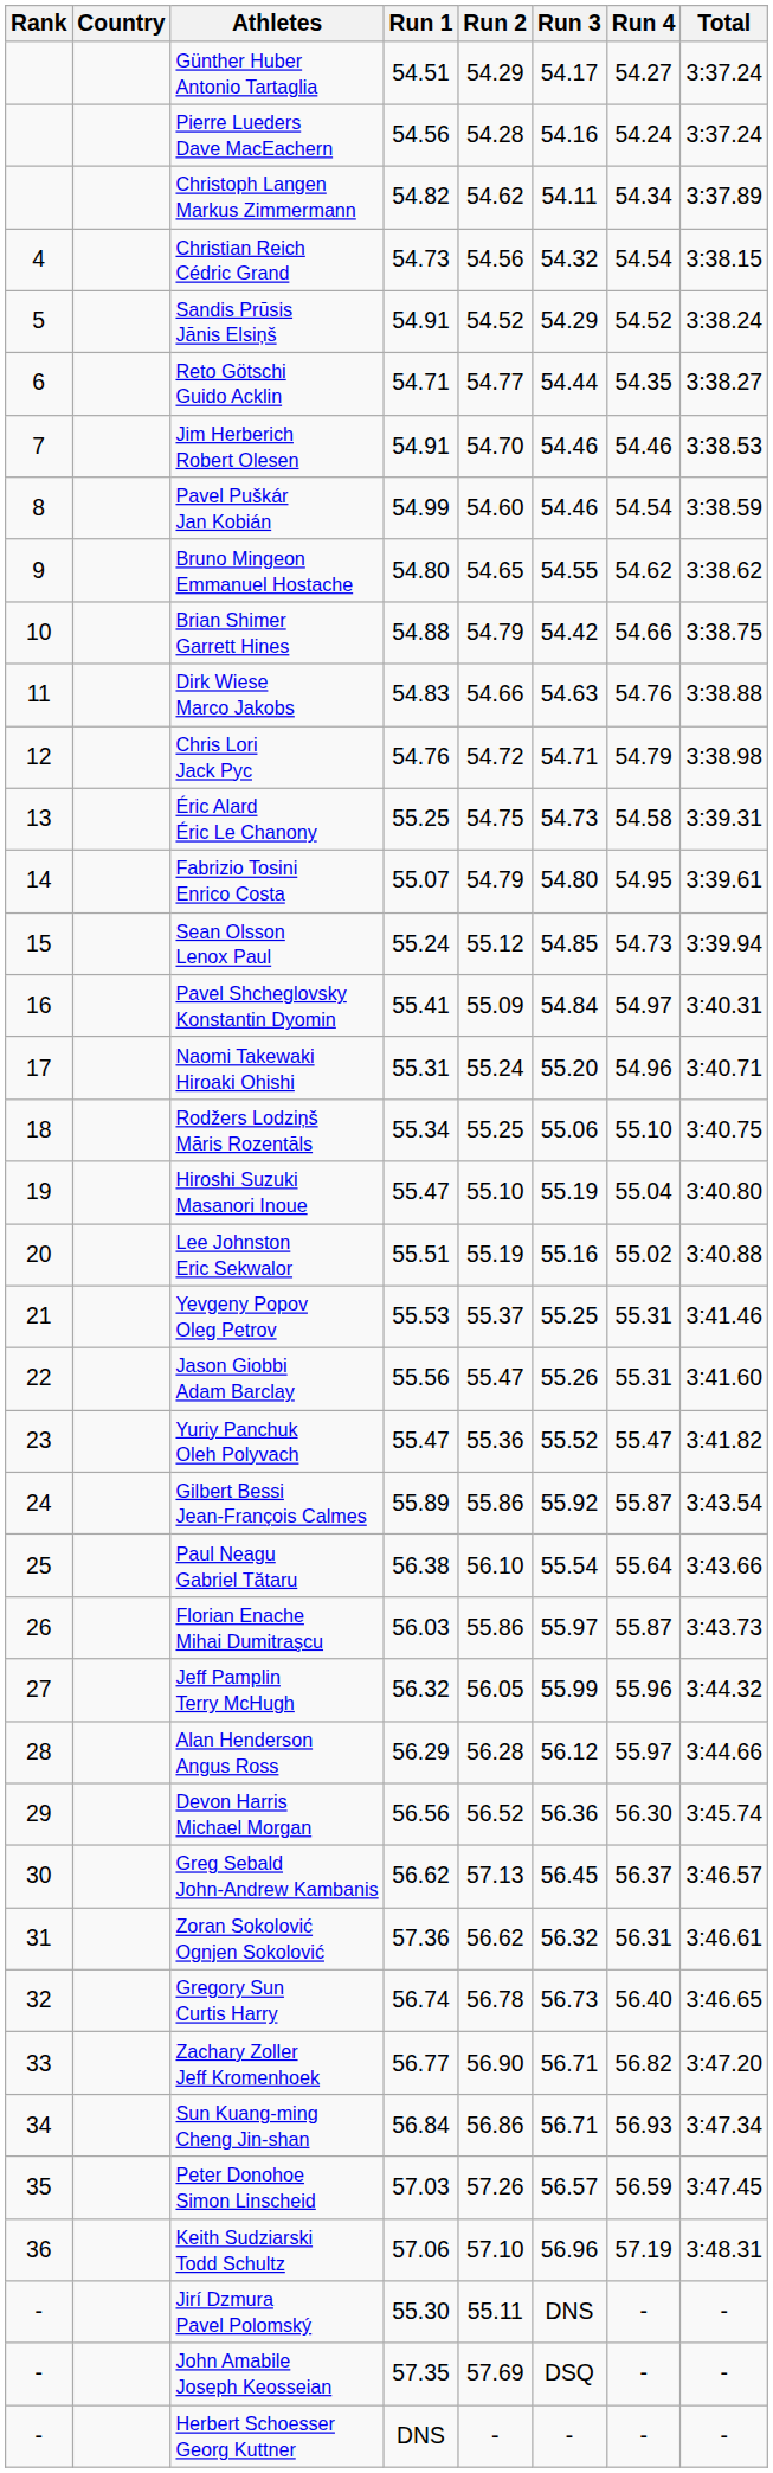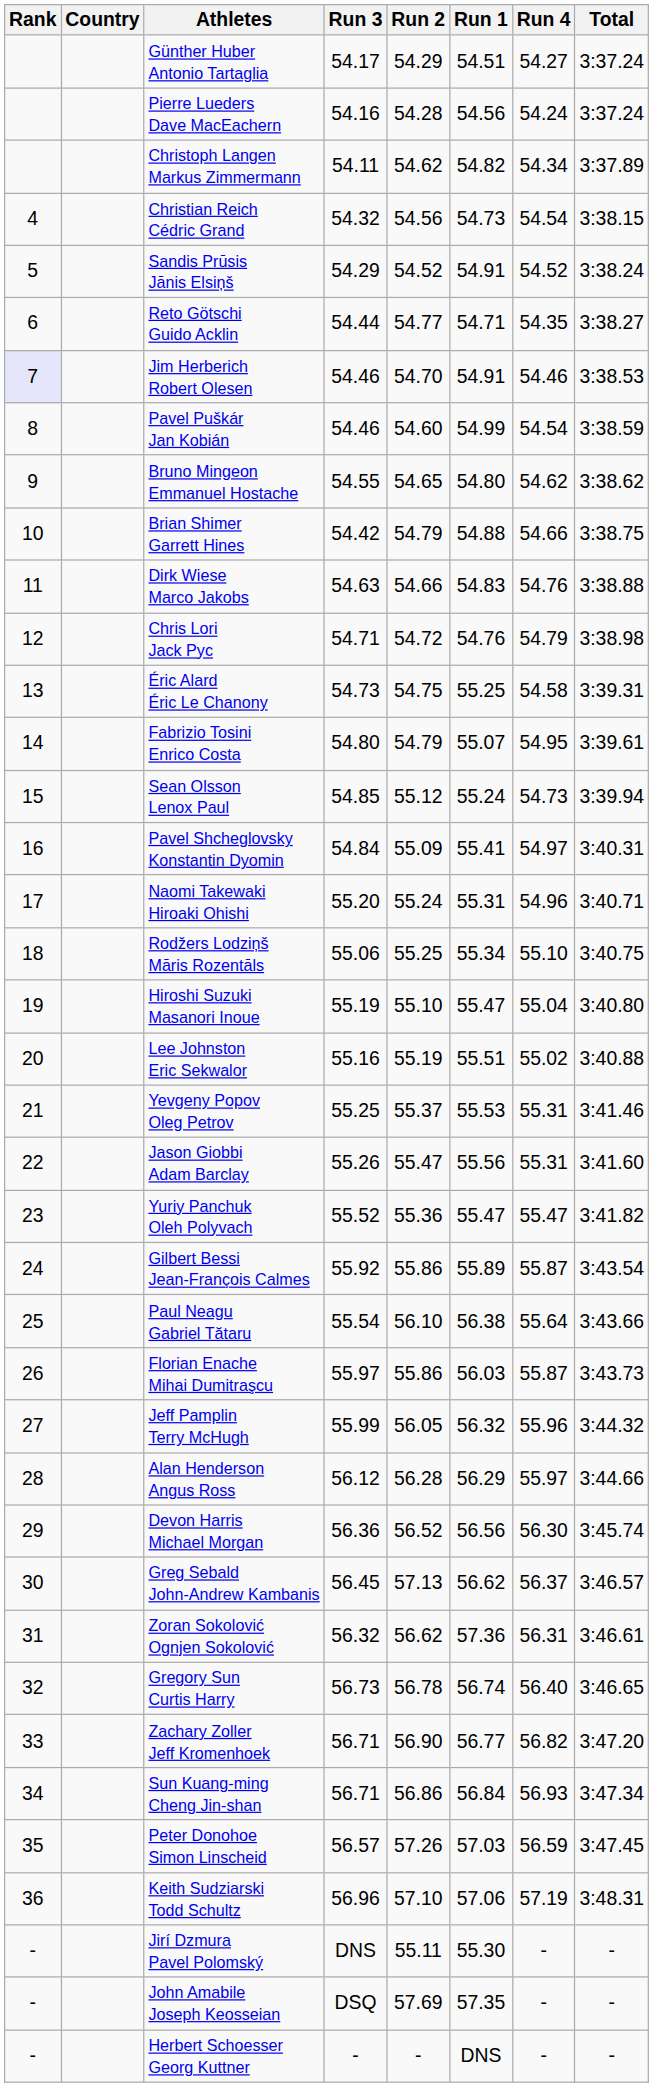 <table class="wikitable sortable" style="text-align:center">
 <tr>
 <th>Rank</th>
 <th>Country</th>
 <th>Athletes</th>
+<th>Run 3</th>
+<th>Run 2</th>
 <th>Run 1</th>
-<th>Run 2</th>
-<th>Run 3</th>
 <th>Run 4</th>
 <th>Total</th>
 </tr>
 <tr>
 <td></td>
 <td align=left></td>
 <td align=left><small> <a href='#'>Günther Huber</a> <br> <a href='#'>Antonio Tartaglia</a> </small></td>
+<td>54.17</td>
+<td>54.29</td>
 <td>54.51</td>
-<td>54.29</td>
-<td>54.17</td>
 <td>54.27</td>
 <td>3:37.24</td>
 </tr>
 <tr>
 <td></td>
 <td align=left></td>
 <td align=left><small> <a href='#'>Pierre Lueders</a> <br> <a href='#'>Dave MacEachern</a></small></td>
+<td>54.16</td>
+<td>54.28</td>
 <td>54.56</td>
-<td>54.28</td>
-<td>54.16</td>
 <td>54.24</td>
 <td>3:37.24</td>
 </tr>
 <tr>
 <td></td>
 <td align=left></td>
 <td align=left><small> <a href='#'>Christoph Langen</a> <br> <a href='#'>Markus Zimmermann</a> </small></td>
+<td>54.11</td>
+<td>54.62</td>
 <td>54.82</td>
-<td>54.62</td>
-<td>54.11</td>
 <td>54.34</td>
 <td>3:37.89</td>
 </tr>
 <tr>
 <td>4</td>
 <td align=left></td>
 <td align=left><small> <a href='#'>Christian Reich</a> <br> <a href='#'>Cédric Grand</a> </small></td>
+<td>54.32</td>
+<td>54.56</td>
 <td>54.73</td>
-<td>54.56</td>
-<td>54.32</td>
 <td>54.54</td>
 <td>3:38.15</td>
 </tr>
 <tr>
 <td>5</td>
 <td align=left></td>
 <td align=left><small> <a href='#'>Sandis Prūsis</a> <br> <a href='#'>Jānis Elsiņš</a></small></td>
+<td>54.29</td>
+<td>54.52</td>
 <td>54.91</td>
-<td>54.52</td>
-<td>54.29</td>
 <td>54.52</td>
 <td>3:38.24</td>
 </tr>
 <tr>
 <td>6</td>
 <td align=left></td>
 <td align=left><small> <a href='#'>Reto Götschi</a> <br> <a href='#'>Guido Acklin</a></small></td>
+<td>54.44</td>
+<td>54.77</td>
 <td>54.71</td>
-<td>54.77</td>
-<td>54.44</td>
 <td>54.35</td>
 <td>3:38.27</td>
 </tr>
 <tr>
-<td>7</td>
+<td style="background: lavender;">7</td>
 <td align=left></td>
 <td align=left><small> <a href='#'>Jim Herberich</a> <br> <a href='#'>Robert Olesen</a> </small></td>
+<td>54.46</td>
+<td>54.70</td>
 <td>54.91</td>
-<td>54.70</td>
-<td>54.46</td>
 <td>54.46</td>
 <td>3:38.53</td>
 </tr>
 <tr>
 <td>8</td>
 <td align=left></td>
 <td align=left><small> <a href='#'>Pavel Puškár</a> <br> <a href='#'>Jan Kobián</a></small></td>
+<td>54.46</td>
+<td>54.60</td>
 <td>54.99</td>
-<td>54.60</td>
-<td>54.46</td>
 <td>54.54</td>
 <td>3:38.59</td>
 </tr>
 <tr>
 <td>9</td>
 <td align=left></td>
 <td align=left><small> <a href='#'>Bruno Mingeon</a> <br> <a href='#'>Emmanuel Hostache</a> </small></td>
+<td>54.55</td>
+<td>54.65</td>
 <td>54.80</td>
-<td>54.65</td>
-<td>54.55</td>
 <td>54.62</td>
 <td>3:38.62</td>
 </tr>
 <tr>
 <td>10</td>
 <td align=left></td>
 <td align=left><small> <a href='#'>Brian Shimer</a> <br> <a href='#'>Garrett Hines</a></small></td>
+<td>54.42</td>
+<td>54.79</td>
 <td>54.88</td>
-<td>54.79</td>
-<td>54.42</td>
 <td>54.66</td>
 <td>3:38.75</td>
 </tr>
 <tr>
 <td>11</td>
 <td align=left></td>
 <td align=left><small> <a href='#'>Dirk Wiese</a> <br> <a href='#'>Marco Jakobs</a> </small></td>
+<td>54.63</td>
+<td>54.66</td>
 <td>54.83</td>
-<td>54.66</td>
-<td>54.63</td>
 <td>54.76</td>
 <td>3:38.88</td>
 </tr>
 <tr>
 <td>12</td>
 <td align=left></td>
 <td align=left><small> <a href='#'>Chris Lori</a> <br> <a href='#'>Jack Pyc</a></small></td>
+<td>54.71</td>
+<td>54.72</td>
 <td>54.76</td>
-<td>54.72</td>
-<td>54.71</td>
 <td>54.79</td>
 <td>3:38.98</td>
 </tr>
 <tr>
 <td>13</td>
 <td align=left></td>
 <td align=left><small> <a href='#'>Éric Alard</a> <br> <a href='#'>Éric Le Chanony</a> </small></td>
+<td>54.73</td>
+<td>54.75</td>
 <td>55.25</td>
-<td>54.75</td>
-<td>54.73</td>
 <td>54.58</td>
 <td>3:39.31</td>
 </tr>
 <tr>
 <td>14</td>
 <td align=left></td>
 <td align=left><small> <a href='#'>Fabrizio Tosini</a> <br> <a href='#'>Enrico Costa</a> </small></td>
+<td>54.80</td>
+<td>54.79</td>
 <td>55.07</td>
-<td>54.79</td>
-<td>54.80</td>
 <td>54.95</td>
 <td>3:39.61</td>
 </tr>
 <tr>
 <td>15</td>
 <td align=left></td>
 <td align=left><small> <a href='#'>Sean Olsson</a> <br> <a href='#'>Lenox Paul</a> </small></td>
+<td>54.85</td>
+<td>55.12</td>
 <td>55.24</td>
-<td>55.12</td>
-<td>54.85</td>
 <td>54.73</td>
 <td>3:39.94</td>
 </tr>
 <tr>
 <td>16</td>
 <td align=left></td>
 <td align=left><small> <a href='#'>Pavel Shcheglovsky</a> <br> <a href='#'>Konstantin Dyomin</a></small></td>
+<td>54.84</td>
+<td>55.09</td>
 <td>55.41</td>
-<td>55.09</td>
-<td>54.84</td>
 <td>54.97</td>
 <td>3:40.31</td>
 </tr>
 <tr>
 <td>17</td>
 <td align=left></td>
 <td align=left><small> <a href='#'>Naomi Takewaki</a> <br> <a href='#'>Hiroaki Ohishi</a> </small></td>
+<td>55.20</td>
+<td>55.24</td>
 <td>55.31</td>
-<td>55.24</td>
-<td>55.20</td>
 <td>54.96</td>
 <td>3:40.71</td>
 </tr>
 <tr>
 <td>18</td>
 <td align=left></td>
 <td align=left><small> <a href='#'>Rodžers Lodziņš</a> <br> <a href='#'>Māris Rozentāls</a></small></td>
+<td>55.06</td>
+<td>55.25</td>
 <td>55.34</td>
-<td>55.25</td>
-<td>55.06</td>
 <td>55.10</td>
 <td>3:40.75</td>
 </tr>
 <tr>
 <td>19</td>
 <td align=left></td>
 <td align=left><small> <a href='#'>Hiroshi Suzuki</a> <br> <a href='#'>Masanori Inoue</a> </small></td>
+<td>55.19</td>
+<td>55.10</td>
 <td>55.47</td>
-<td>55.10</td>
-<td>55.19</td>
 <td>55.04</td>
 <td>3:40.80</td>
 </tr>
 <tr>
 <td>20</td>
 <td align=left></td>
 <td align=left><small> <a href='#'>Lee Johnston</a> <br> <a href='#'>Eric Sekwalor</a> </small></td>
+<td>55.16</td>
+<td>55.19</td>
 <td>55.51</td>
-<td>55.19</td>
-<td>55.16</td>
 <td>55.02</td>
 <td>3:40.88</td>
 </tr>
 <tr>
 <td>21</td>
 <td align=left></td>
 <td align=left><small> <a href='#'>Yevgeny Popov</a> <br> <a href='#'>Oleg Petrov</a> </small></td>
+<td>55.25</td>
+<td>55.37</td>
 <td>55.53</td>
-<td>55.37</td>
-<td>55.25</td>
 <td>55.31</td>
 <td>3:41.46</td>
 </tr>
 <tr>
 <td>22</td>
 <td align=left></td>
 <td align=left><small> <a href='#'>Jason Giobbi</a> <br> <a href='#'>Adam Barclay</a> </small></td>
+<td>55.26</td>
+<td>55.47</td>
 <td>55.56</td>
-<td>55.47</td>
-<td>55.26</td>
 <td>55.31</td>
 <td>3:41.60</td>
 </tr>
 <tr>
 <td>23</td>
 <td align=left></td>
 <td align=left><small> <a href='#'>Yuriy Panchuk</a> <br> <a href='#'>Oleh Polyvach</a> </small></td>
+<td>55.52</td>
+<td>55.36</td>
 <td>55.47</td>
-<td>55.36</td>
-<td>55.52</td>
 <td>55.47</td>
 <td>3:41.82</td>
 </tr>
 <tr>
 <td>24</td>
 <td align=left></td>
 <td align=left><small> <a href='#'>Gilbert Bessi</a> <br> <a href='#'>Jean-François Calmes</a> </small></td>
+<td>55.92</td>
+<td>55.86</td>
 <td>55.89</td>
-<td>55.86</td>
-<td>55.92</td>
 <td>55.87</td>
 <td>3:43.54</td>
 </tr>
 <tr>
 <td>25</td>
 <td align=left></td>
 <td align=left><small> <a href='#'>Paul Neagu</a> <br> <a href='#'>Gabriel Tătaru</a></small></td>
+<td>55.54</td>
+<td>56.10</td>
 <td>56.38</td>
-<td>56.10</td>
-<td>55.54</td>
 <td>55.64</td>
 <td>3:43.66</td>
 </tr>
 <tr>
 <td>26</td>
 <td align=left></td>
 <td align=left><small> <a href='#'>Florian Enache</a> <br> <a href='#'>Mihai Dumitraşcu</a></small></td>
+<td>55.97</td>
+<td>55.86</td>
 <td>56.03</td>
-<td>55.86</td>
-<td>55.97</td>
 <td>55.87</td>
 <td>3:43.73</td>
 </tr>
 <tr>
 <td>27</td>
 <td align=left></td>
 <td align=left><small> <a href='#'>Jeff Pamplin</a> <br> <a href='#'>Terry McHugh</a> </small></td>
+<td>55.99</td>
+<td>56.05</td>
 <td>56.32</td>
-<td>56.05</td>
-<td>55.99</td>
 <td>55.96</td>
 <td>3:44.32</td>
 </tr>
 <tr>
 <td>28</td>
 <td align=left></td>
 <td align=left><small> <a href='#'>Alan Henderson</a> <br> <a href='#'>Angus Ross</a> </small></td>
+<td>56.12</td>
+<td>56.28</td>
 <td>56.29</td>
-<td>56.28</td>
-<td>56.12</td>
 <td>55.97</td>
 <td>3:44.66</td>
 </tr>
 <tr>
 <td>29</td>
 <td align=left></td>
 <td align=left><small> <a href='#'>Devon Harris</a> <br> <a href='#'>Michael Morgan</a> </small></td>
+<td>56.36</td>
+<td>56.52</td>
 <td>56.56</td>
-<td>56.52</td>
-<td>56.36</td>
 <td>56.30</td>
 <td>3:45.74</td>
 </tr>
 <tr>
 <td>30</td>
 <td align=left></td>
 <td align=left><small> <a href='#'>Greg Sebald</a> <br> <a href='#'>John-Andrew Kambanis</a></small></td>
+<td>56.45</td>
+<td>57.13</td>
 <td>56.62</td>
-<td>57.13</td>
-<td>56.45</td>
 <td>56.37</td>
 <td>3:46.57</td>
 </tr>
 <tr>
 <td>31</td>
 <td align=left></td>
 <td align=left><small> <a href='#'>Zoran Sokolović</a> <br> <a href='#'>Ognjen Sokolović</a> </small></td>
+<td>56.32</td>
+<td>56.62</td>
 <td>57.36</td>
-<td>56.62</td>
-<td>56.32</td>
 <td>56.31</td>
 <td>3:46.61</td>
 </tr>
 <tr>
 <td>32</td>
 <td align=left></td>
 <td align=left><small> <a href='#'>Gregory Sun</a> <br> <a href='#'>Curtis Harry</a></small></td>
+<td>56.73</td>
+<td>56.78</td>
 <td>56.74</td>
-<td>56.78</td>
-<td>56.73</td>
 <td>56.40</td>
 <td>3:46.65</td>
 </tr>
 <tr>
 <td>33</td>
 <td align=left></td>
 <td align=left><small> <a href='#'>Zachary Zoller</a> <br> <a href='#'>Jeff Kromenhoek</a></small></td>
+<td>56.71</td>
+<td>56.90</td>
 <td>56.77</td>
-<td>56.90</td>
-<td>56.71</td>
 <td>56.82</td>
 <td>3:47.20</td>
 </tr>
 <tr>
 <td>34</td>
 <td align=left></td>
 <td align=left><small> <a href='#'>Sun Kuang-ming</a> <br> <a href='#'>Cheng Jin-shan</a></small></td>
+<td>56.71</td>
+<td>56.86</td>
 <td>56.84</td>
-<td>56.86</td>
-<td>56.71</td>
 <td>56.93</td>
 <td>3:47.34</td>
 </tr>
 <tr>
 <td>35</td>
 <td align=left></td>
 <td align=left><small> <a href='#'>Peter Donohoe</a> <br> <a href='#'>Simon Linscheid</a></small></td>
+<td>56.57</td>
+<td>57.26</td>
 <td>57.03</td>
-<td>57.26</td>
-<td>56.57</td>
 <td>56.59</td>
 <td>3:47.45</td>
 </tr>
 <tr>
 <td>36</td>
 <td align=left></td>
 <td align=left><small> <a href='#'>Keith Sudziarski</a> <br> <a href='#'>Todd Schultz</a></small></td>
+<td>56.96</td>
+<td>57.10</td>
 <td>57.06</td>
-<td>57.10</td>
-<td>56.96</td>
 <td>57.19</td>
 <td>3:48.31</td>
 </tr>
 <tr>
 <td>-</td>
 <td align=left></td>
 <td align=left><small> <a href='#'>Jirí Dzmura</a> <br> <a href='#'>Pavel Polomský</a></small></td>
+<td>DNS</td>
+<td>55.11</td>
 <td>55.30</td>
-<td>55.11</td>
-<td>DNS</td>
 <td>-</td>
 <td>-</td>
 </tr>
 <tr>
 <td>-</td>
 <td align=left></td>
 <td align=left><small> <a href='#'>John Amabile</a> <br> <a href='#'>Joseph Keosseian</a></small></td>
+<td>DSQ</td>
+<td>57.69</td>
 <td>57.35</td>
-<td>57.69</td>
-<td>DSQ</td>
 <td>-</td>
 <td>-</td>
 </tr>
 <tr>
 <td>-</td>
 <td align=left></td>
 <td align=left><small> <a href='#'>Herbert Schoesser</a> <br> <a href='#'>Georg Kuttner</a></small></td>
-<td>DNS</td>
 <td>-</td>
 <td>-</td>
+<td>DNS</td>
 <td>-</td>
 <td>-</td>
 </tr>
 </table>
